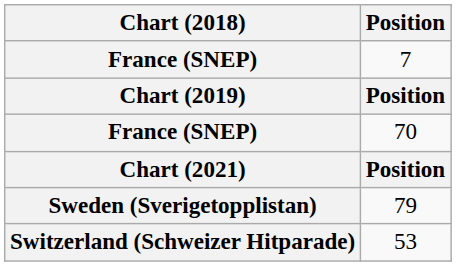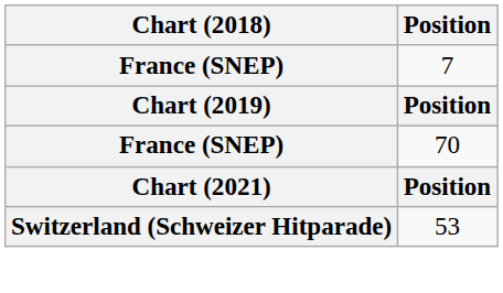 <table class="wikitable plainrowheaders" style="text-align:center">
 <tr>
 <th scope="col">Chart (2018)</th>
 <th scope="col">Position</th>
 </tr>
 <tr>
 <th scope="row">France (SNEP)</th>
 <td>7</td>
 </tr>
 <tr>
 <th scope="col">Chart (2019)</th>
 <th scope="col">Position</th>
 </tr>
 <tr>
 <th scope="row">France (SNEP)</th>
 <td>70</td>
 </tr>
 <tr>
 <th scope="col">Chart (2021)</th>
 <th scope="col">Position</th>
 </tr>
 <tr>
-<th scope="row">Sweden (Sverigetopplistan)</th>
-<td>79</td>
-</tr>
-<tr>
 <th scope="row">Switzerland (Schweizer Hitparade)</th>
 <td>53</td>
 </tr>
 </table>
